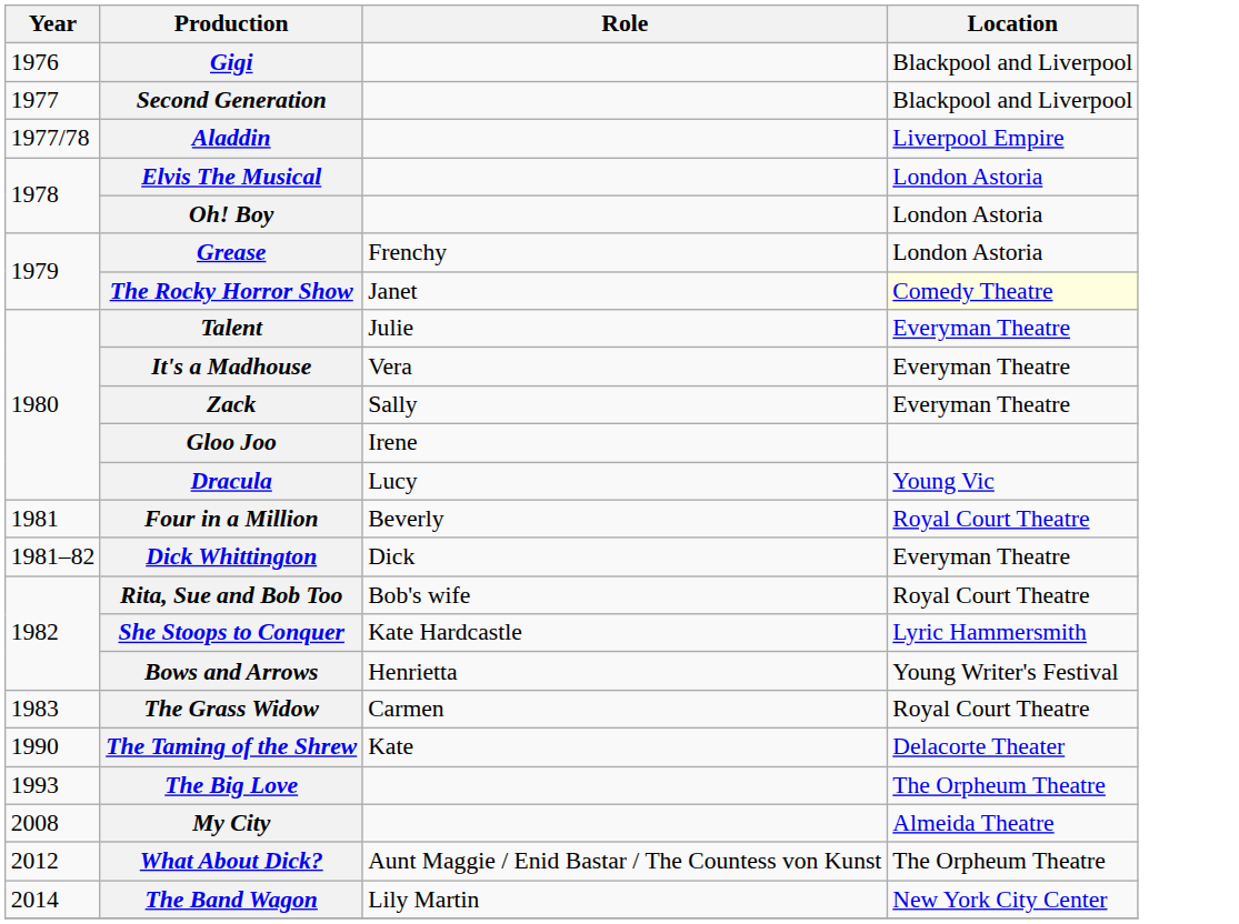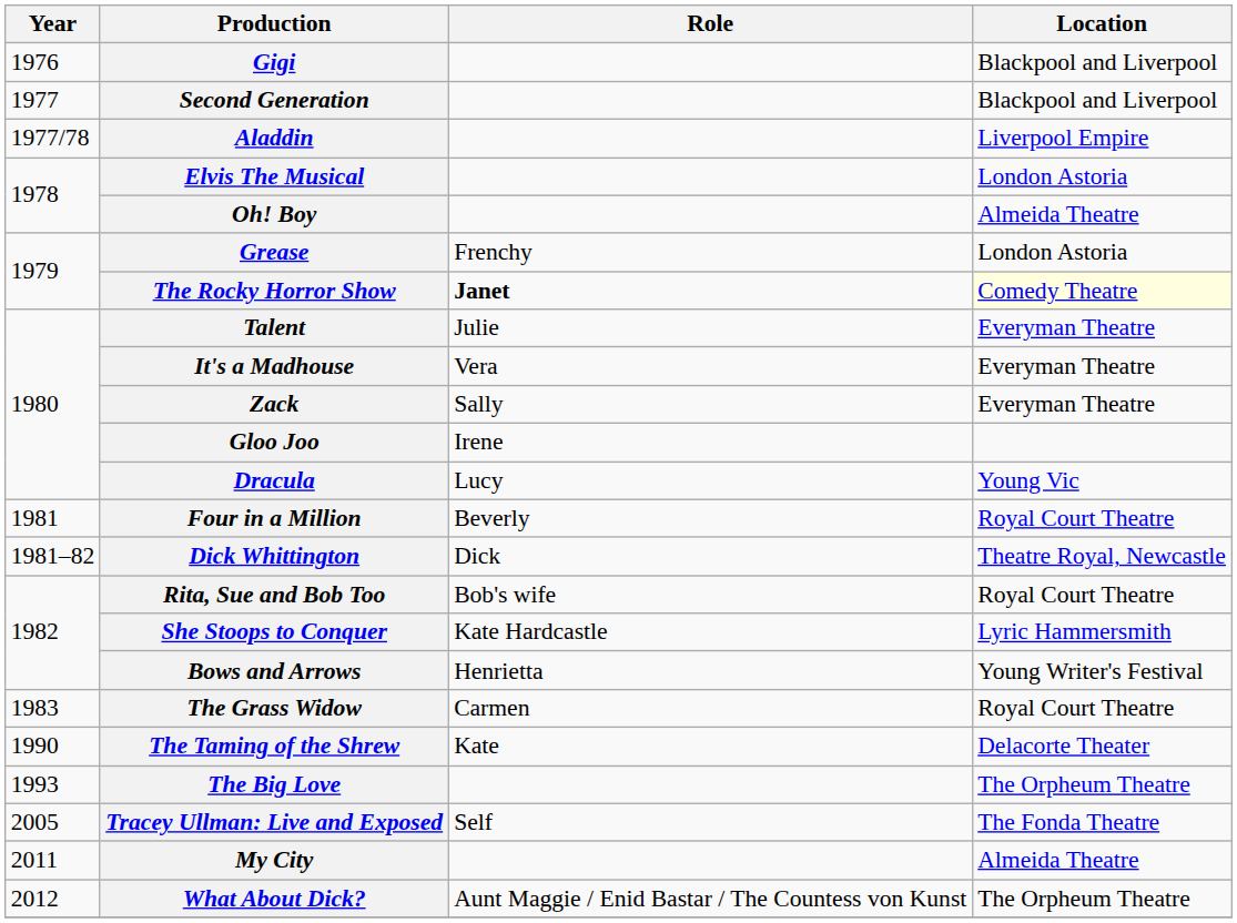 <table class="wikitable plainrowheaders sortable">
 <tr>
 <th scope="col">Year</th>
 <th scope="col">Production</th>
 <th scope="col">Role</th>
 <th scope="col">Location</th>
 </tr>
 <tr>
 <td>1976</td>
 <th scope=row><em><a href='#'>Gigi</a></em></th>
 <td></td>
 <td>Blackpool and Liverpool</td>
 </tr>
 <tr>
 <td>1977</td>
 <th scope=row><em>Second Generation</em></th>
 <td></td>
 <td>Blackpool and Liverpool</td>
 </tr>
 <tr>
 <td>1977/78</td>
 <th scope=row><em><a href='#'>Aladdin</a></em></th>
 <td></td>
 <td><a href='#'>Liverpool Empire</a></td>
 </tr>
 <tr>
 <td rowspan="2">1978</td>
 <th scope=row><em><a href='#'>Elvis The Musical</a></em></th>
 <td></td>
 <td><a href='#'>London Astoria</a></td>
 </tr>
 <tr>
 <th scope=row><em>Oh! Boy</em></th>
 <td></td>
-<td>London Astoria</td>
+<td><a href='#'>Almeida Theatre</a></td>
 </tr>
 <tr>
 <td rowspan="2">1979</td>
 <th scope=row><em><a href='#'>Grease</a></em></th>
 <td>Frenchy</td>
 <td>London Astoria</td>
 </tr>
 <tr>
 <th scope=row><em><a href='#'>The Rocky Horror Show</a></em></th>
-<td>Janet</td>
+<td><strong>Janet</strong></td>
 <td style="background: lightyellow;"><a href='#'>Comedy Theatre</a></td>
 </tr>
 <tr>
 <td rowspan="5">1980</td>
 <th scope=row><em>Talent</em></th>
 <td>Julie</td>
 <td><a href='#'>Everyman Theatre</a></td>
 </tr>
 <tr>
 <th scope=row><em>It's a Madhouse</em></th>
 <td>Vera</td>
 <td>Everyman Theatre</td>
 </tr>
 <tr>
 <th scope=row><em>Zack</em></th>
 <td>Sally</td>
 <td>Everyman Theatre</td>
 </tr>
 <tr>
 <th scope=row><em>Gloo Joo</em></th>
 <td>Irene</td>
 <td></td>
 </tr>
 <tr>
 <th scope=row><em><a href='#'>Dracula</a></em></th>
 <td>Lucy</td>
 <td><a href='#'>Young Vic</a></td>
 </tr>
 <tr>
 <td>1981</td>
 <th scope=row><em>Four in a Million</em></th>
 <td>Beverly</td>
 <td><a href='#'>Royal Court Theatre</a></td>
 </tr>
 <tr>
 <td>1981–82</td>
 <th scope=row><em><a href='#'>Dick Whittington</a></em></th>
 <td>Dick</td>
-<td>Everyman Theatre</td>
+<td><a href='#'>Theatre Royal, Newcastle</a></td>
 </tr>
 <tr>
 <td rowspan="3">1982</td>
 <th scope=row><em>Rita, Sue and Bob Too</em></th>
 <td>Bob's wife</td>
 <td>Royal Court Theatre</td>
 </tr>
 <tr>
 <th scope=row><em><a href='#'>She Stoops to Conquer</a></em></th>
 <td>Kate Hardcastle</td>
 <td><a href='#'>Lyric Hammersmith</a></td>
 </tr>
 <tr>
 <th scope=row><em>Bows and Arrows</em></th>
 <td>Henrietta</td>
 <td>Young Writer's Festival</td>
 </tr>
 <tr>
 <td>1983</td>
 <th scope=row><em>The Grass Widow</em></th>
 <td>Carmen</td>
 <td>Royal Court Theatre</td>
 </tr>
 <tr>
 <td>1990</td>
 <th scope=row><em><a href='#'>The Taming of the Shrew</a></em></th>
 <td>Kate</td>
 <td><a href='#'>Delacorte Theater</a></td>
 </tr>
 <tr>
 <td>1993</td>
 <th scope=row><em><a href='#'>The Big Love</a></em></th>
 <td></td>
 <td><a href='#'>The Orpheum Theatre</a></td>
 </tr>
 <tr>
-<td>2008</td>
+<td>2005</td>
+<th scope=row><em><a href='#'>Tracey Ullman: Live and Exposed</a></em></th>
+<td>Self</td>
+<td><a href='#'>The Fonda Theatre</a></td>
+</tr>
+<tr>
+<td>2011</td>
 <th scope=row><em>My City</em></th>
 <td></td>
 <td><a href='#'>Almeida Theatre</a></td>
 </tr>
 <tr>
 <td>2012</td>
 <th scope=row><em><a href='#'>What About Dick?</a></em></th>
 <td>Aunt Maggie / Enid Bastar / The Countess von Kunst</td>
 <td>The Orpheum Theatre</td>
 </tr>
 <tr>
-<td>2014</td>
-<th scope=row><em><a href='#'>The Band Wagon</a></em></th>
-<td>Lily Martin</td>
-<td><a href='#'>New York City Center</a></td>
-</tr>
-<tr>
 </tr>
 </table>
